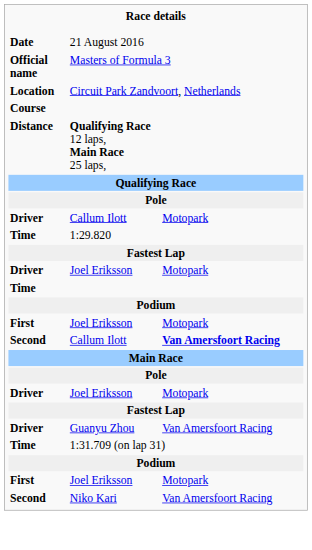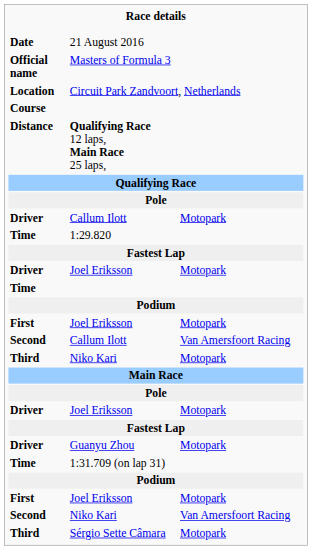 <table class="infobox" align="right" cellpadding="2" style="float:right; width: 26em; ">
 <tr>
 <th colspan="3" align=center>Race details</th>
 </tr>
 <tr>
 <td colspan="3" style="text-align:center;"></td>
 </tr>
 <tr>
 <td colspan="3" style="text-align:center;"></td>
 </tr>
 <tr>
 <td style="width: 20%;"><strong>Date</strong></td>
 <td>21 August 2016</td>
 </tr>
 <tr>
 <td><strong>Official name</strong></td>
 <td colspan=2><a href='#'>Masters of Formula 3</a></td>
 </tr>
 <tr>
 <td><strong>Location</strong></td>
 <td colspan=2><a href='#'>Circuit Park Zandvoort</a>, <a href='#'>Netherlands</a></td>
 </tr>
 <tr>
 <td><strong>Course</strong></td>
 <td colspan=2></td>
 </tr>
 <tr>
 <td><strong>Distance</strong></td>
 <td colspan=2><strong>Qualifying Race</strong><br>12 laps, <br><strong>Main Race</strong><br>25 laps, </td>
 </tr>
 <tr>
 <td colspan="3" style="text-align:center; background-color:#99ccff"><strong>Qualifying Race</strong></td>
 </tr>
 <tr>
 <th colspan="3" style="background:#efefef;" align=center>Pole</th>
 </tr>
 <tr>
 <td><strong>Driver</strong></td>
 <td> <a href='#'>Callum Ilott</a></td>
 <td><a href='#'>Motopark</a></td>
 </tr>
 <tr>
 <td><strong>Time</strong></td>
 <td colspan=2>1:29.820</td>
 </tr>
 <tr>
 <th colspan="3" style="background:#efefef;">Fastest Lap</th>
 </tr>
 <tr>
 <td><strong>Driver</strong></td>
 <td> <a href='#'>Joel Eriksson</a></td>
 <td><a href='#'>Motopark</a></td>
 </tr>
 <tr>
 <td><strong>Time</strong></td>
 <td colspan=2></td>
 </tr>
 <tr>
 <th colspan="3" style="background:#efefef;" align=center>Podium</th>
 </tr>
 <tr>
 <td><strong>First</strong></td>
 <td> <a href='#'>Joel Eriksson</a></td>
 <td><a href='#'>Motopark</a></td>
 </tr>
 <tr>
 <td><strong>Second</strong></td>
 <td> <a href='#'>Callum Ilott</a></td>
-<td><strong><a href='#'>Van Amersfoort Racing</a></strong></td>
+<td><a href='#'>Van Amersfoort Racing</a></td>
+</tr>
+<tr>
+<td><strong>Third</strong></td>
+<td> <a href='#'>Niko Kari</a></td>
+<td><a href='#'>Motopark</a></td>
 </tr>
 <tr>
 <td colspan="3" style="text-align:center; background-color:#99ccff"><strong>Main Race</strong></td>
 </tr>
 <tr>
 <th colspan="3" style="background:#efefef;">Pole</th>
 </tr>
 <tr>
 <td><strong>Driver</strong></td>
 <td> <a href='#'>Joel Eriksson</a></td>
 <td><a href='#'>Motopark</a></td>
 </tr>
 <tr>
 <th colspan="3" style="background:#efefef;" align=center>Fastest Lap</th>
 </tr>
 <tr>
 <td><strong>Driver</strong></td>
 <td> <a href='#'>Guanyu Zhou</a></td>
-<td><a href='#'>Van Amersfoort Racing</a></td>
+<td><a href='#'>Motopark</a></td>
 </tr>
 <tr>
 <td><strong>Time</strong></td>
 <td colspan=2>1:31.709 (on lap 31)</td>
 </tr>
 <tr>
 <th colspan="3" style="background:#efefef;" align=center>Podium</th>
 </tr>
 <tr>
 <td><strong>First</strong></td>
 <td> <a href='#'>Joel Eriksson</a></td>
 <td><a href='#'>Motopark</a></td>
 </tr>
 <tr>
 <td><strong>Second</strong></td>
 <td> <a href='#'>Niko Kari</a></td>
 <td><a href='#'>Van Amersfoort Racing</a></td>
 </tr>
+<tr>
+<td><strong>Third</strong></td>
+<td> <a href='#'>Sérgio Sette Câmara</a></td>
+<td><a href='#'>Motopark</a></td>
+</tr>
 </table>
